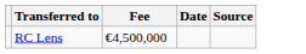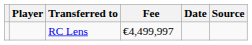 <table class="wikitable plainrowheaders sortable">
 <tr>
 <th></th>
+<th scope="col">Player</th>
 <th>Transferred to</th>
 <th style="width: 80px;">Fee</th>
 <th scope="col">Date</th>
 <th scope="col">Source</th>
 </tr>
 <tr>
 <td align="center"></td>
+<td></td>
 <td> <a href='#'>RC Lens</a></td>
-<td>€4,500,000</td>
+<td>€4,499,997</td>
 <td></td>
 <td></td>
 </tr>
 </table>
